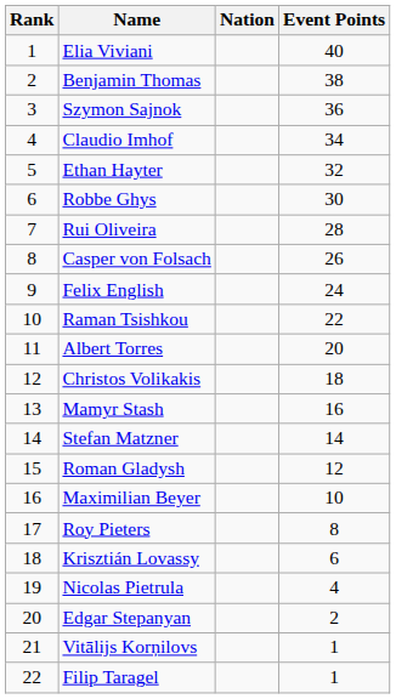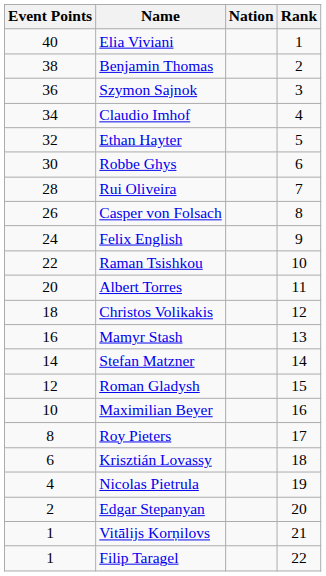 <table class="wikitable sortable" style="text-align:center">
 <tr>
-<th>Rank</th>
+<th>Event Points</th>
 <th>Name</th>
 <th>Nation</th>
-<th>Event Points</th>
+<th>Rank</th>
 </tr>
 <tr>
-<td>1</td>
+<td>40</td>
 <td align=left><a href='#'>Elia Viviani</a></td>
 <td align=left></td>
-<td>40</td>
+<td>1</td>
 </tr>
 <tr>
-<td>2</td>
+<td>38</td>
 <td align=left><a href='#'>Benjamin Thomas</a></td>
 <td align=left></td>
-<td>38</td>
+<td>2</td>
 </tr>
 <tr>
-<td>3</td>
+<td>36</td>
 <td align=left><a href='#'>Szymon Sajnok</a></td>
 <td align=left></td>
-<td>36</td>
+<td>3</td>
 </tr>
 <tr>
-<td>4</td>
+<td>34</td>
 <td align=left><a href='#'>Claudio Imhof</a></td>
 <td align=left></td>
-<td>34</td>
+<td>4</td>
 </tr>
 <tr>
-<td>5</td>
+<td>32</td>
 <td align=left><a href='#'>Ethan Hayter</a></td>
 <td align=left></td>
-<td>32</td>
+<td>5</td>
 </tr>
 <tr>
-<td>6</td>
+<td>30</td>
 <td align=left><a href='#'>Robbe Ghys</a></td>
 <td align=left></td>
-<td>30</td>
+<td>6</td>
 </tr>
 <tr>
-<td>7</td>
+<td>28</td>
 <td align=left><a href='#'>Rui Oliveira</a></td>
 <td align=left></td>
-<td>28</td>
+<td>7</td>
 </tr>
 <tr>
-<td>8</td>
+<td>26</td>
 <td align=left><a href='#'>Casper von Folsach</a></td>
 <td align=left></td>
-<td>26</td>
+<td>8</td>
 </tr>
 <tr>
-<td>9</td>
+<td>24</td>
 <td align=left><a href='#'>Felix English</a></td>
 <td align=left></td>
-<td>24</td>
+<td>9</td>
 </tr>
 <tr>
-<td>10</td>
+<td>22</td>
 <td align=left><a href='#'>Raman Tsishkou</a></td>
 <td align=left></td>
-<td>22</td>
+<td>10</td>
 </tr>
 <tr>
-<td>11</td>
+<td>20</td>
 <td align=left><a href='#'>Albert Torres</a></td>
 <td align=left></td>
-<td>20</td>
+<td>11</td>
 </tr>
 <tr>
-<td>12</td>
+<td>18</td>
 <td align=left><a href='#'>Christos Volikakis</a></td>
 <td align=left></td>
-<td>18</td>
+<td>12</td>
 </tr>
 <tr>
-<td>13</td>
+<td>16</td>
 <td align=left><a href='#'>Mamyr Stash</a></td>
 <td align=left></td>
-<td>16</td>
+<td>13</td>
 </tr>
 <tr>
 <td>14</td>
 <td align=left><a href='#'>Stefan Matzner</a></td>
 <td align=left></td>
 <td>14</td>
 </tr>
 <tr>
-<td>15</td>
+<td>12</td>
 <td align=left><a href='#'>Roman Gladysh</a></td>
 <td align=left></td>
-<td>12</td>
+<td>15</td>
 </tr>
 <tr>
-<td>16</td>
+<td>10</td>
 <td align=left><a href='#'>Maximilian Beyer</a></td>
 <td align=left></td>
-<td>10</td>
+<td>16</td>
 </tr>
 <tr>
-<td>17</td>
+<td>8</td>
 <td align=left><a href='#'>Roy Pieters</a></td>
 <td align=left></td>
-<td>8</td>
+<td>17</td>
 </tr>
 <tr>
-<td>18</td>
+<td>6</td>
 <td align=left><a href='#'>Krisztián Lovassy</a></td>
 <td align=left></td>
-<td>6</td>
+<td>18</td>
 </tr>
 <tr>
-<td>19</td>
+<td>4</td>
 <td align=left><a href='#'>Nicolas Pietrula</a></td>
 <td align=left></td>
-<td>4</td>
+<td>19</td>
 </tr>
 <tr>
-<td>20</td>
+<td>2</td>
 <td align=left><a href='#'>Edgar Stepanyan</a></td>
 <td align=left></td>
-<td>2</td>
+<td>20</td>
 </tr>
 <tr>
-<td>21</td>
+<td>1</td>
 <td align=left><a href='#'>Vitālijs Korņilovs</a></td>
 <td align=left></td>
-<td>1</td>
+<td>21</td>
 </tr>
 <tr>
-<td>22</td>
+<td>1</td>
 <td align=left><a href='#'>Filip Taragel</a></td>
 <td align=left></td>
-<td>1</td>
+<td>22</td>
 </tr>
 </table>
